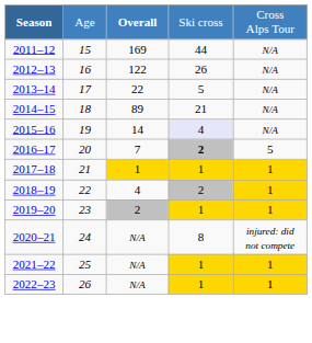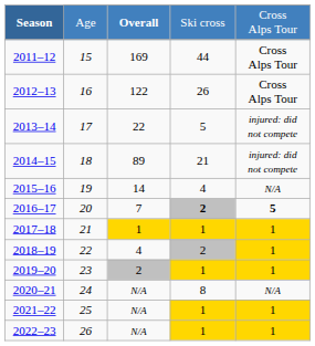 <table class="wikitable" style="font-size:95%; text-align:center; border:grey solid 1px; border-collapse:collapse;" width="30%">
 <tr style="background-color:#369; color:white;">
 <td rowspan="2" colspan="1" width="5%"><strong>Season</strong></td>
 </tr>
 <tr style="background-color:#4180be; color:white;">
 <td width="5%">Age</td>
 <td width="5%"><strong>Overall</strong></td>
 <td width="10%">Ski cross</td>
 <td width="10%">Cross<br>Alps Tour</td>
 </tr>
 <tr style="background-color:#8CB2D8; color:white;">
 </tr>
 <tr>
 <td><a href='#'>2011–12</a></td>
 <td><em>15</em></td>
 <td>169</td>
 <td>44</td>
-<td><small><em>N/A</em></small></td>
+<td width="10%">Cross<br>Alps Tour</td>
 </tr>
 <tr>
 <td><a href='#'>2012–13</a></td>
 <td><em>16</em></td>
 <td>122</td>
 <td>26</td>
-<td><small><em>N/A</em></small></td>
+<td width="10%">Cross<br>Alps Tour</td>
 </tr>
 <tr>
 <td><a href='#'>2013–14</a></td>
 <td><em>17</em></td>
 <td>22</td>
 <td>5</td>
-<td><small><em>N/A</em></small></td>
+<td><em><small>injured: did<br>not compete</small></em></td>
 </tr>
 <tr>
 <td><a href='#'>2014–15</a></td>
 <td><em>18</em></td>
 <td>89</td>
 <td>21</td>
-<td><small><em>N/A</em></small></td>
+<td><em><small>injured: did<br>not compete</small></em></td>
 </tr>
 <tr>
 <td><a href='#'>2015–16</a></td>
 <td><em>19</em></td>
 <td>14</td>
-<td style="background: lavender;">4</td>
+<td>4</td>
 <td><small><em>N/A</em></small></td>
 </tr>
 <tr>
 <td><a href='#'>2016–17</a></td>
 <td><em>20</em></td>
 <td>7</td>
 <td style="background:silver;"><strong>2</strong></td>
-<td>5</td>
+<td><strong>5</strong></td>
 </tr>
 <tr>
 <td><a href='#'>2017–18</a></td>
 <td><em>21</em></td>
 <td style="background:gold;">1</td>
 <td style="background:gold;">1</td>
 <td style="background:gold;">1</td>
 </tr>
 <tr>
 <td><a href='#'>2018–19</a></td>
 <td><em>22</em></td>
 <td>4</td>
 <td style="background:silver;">2</td>
 <td style="background:gold;">1</td>
 </tr>
 <tr>
 <td><a href='#'>2019–20</a></td>
 <td><em>23</em></td>
 <td style="background:silver;">2</td>
 <td style="background:gold;">1</td>
 <td style="background:gold;">1</td>
 </tr>
 <tr>
 <td><a href='#'>2020–21</a></td>
 <td><em>24</em></td>
 <td><small><em>N/A</em></small></td>
 <td>8</td>
-<td><em><small>injured: did<br>not compete</small></em></td>
+<td><small><em>N/A</em></small></td>
 </tr>
 <tr>
 <td><a href='#'>2021–22</a></td>
 <td><em>25</em></td>
 <td><small><em>N/A</em></small></td>
 <td style="background:gold;">1</td>
 <td style="background:gold;">1</td>
 </tr>
 <tr>
 <td><a href='#'>2022–23</a></td>
 <td><em>26</em></td>
 <td><small><em>N/A</em></small></td>
 <td style="background:gold;">1</td>
 <td style="background:gold;">1</td>
 </tr>
 </table>
